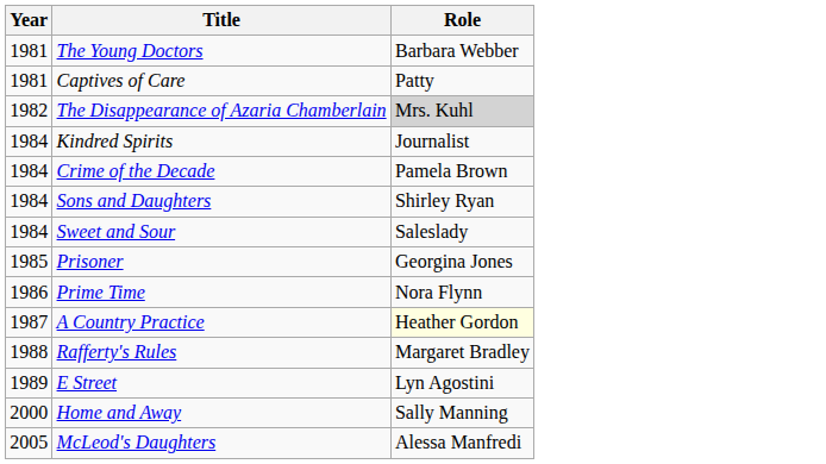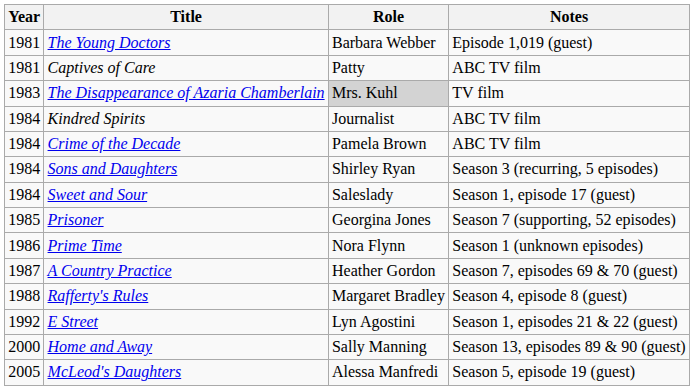 <table class="wikitable">
 <tr>
 <th>Year</th>
 <th>Title</th>
 <th>Role</th>
+<th>Notes</th>
 </tr>
 <tr>
 <td>1981</td>
 <td><em><a href='#'>The Young Doctors</a></em></td>
 <td>Barbara Webber</td>
+<td>Episode 1,019 (guest)</td>
 </tr>
 <tr>
 <td>1981</td>
 <td><em>Captives of Care</em></td>
 <td>Patty</td>
+<td>ABC TV film</td>
 </tr>
 <tr>
-<td>1982</td>
+<td>1983</td>
 <td><em><a href='#'>The Disappearance of Azaria Chamberlain</a></em></td>
 <td style="background: lightgrey;">Mrs. Kuhl</td>
+<td>TV film</td>
 </tr>
 <tr>
 <td>1984</td>
 <td><em>Kindred Spirits</em></td>
 <td>Journalist</td>
+<td>ABC TV film</td>
 </tr>
 <tr>
 <td>1984</td>
 <td><em><a href='#'>Crime of the Decade</a></em></td>
 <td>Pamela Brown</td>
+<td>ABC TV film</td>
 </tr>
 <tr>
 <td>1984</td>
 <td><em><a href='#'>Sons and Daughters</a></em></td>
 <td>Shirley Ryan</td>
+<td>Season 3 (recurring, 5 episodes)</td>
 </tr>
 <tr>
 <td>1984</td>
 <td><em><a href='#'>Sweet and Sour</a></em></td>
 <td>Saleslady</td>
+<td>Season 1, episode 17 (guest)</td>
 </tr>
 <tr>
 <td>1985</td>
 <td><em><a href='#'>Prisoner</a></em></td>
 <td>Georgina Jones</td>
+<td>Season 7 (supporting, 52 episodes)</td>
 </tr>
 <tr>
 <td>1986</td>
 <td><em><a href='#'>Prime Time</a></em></td>
 <td>Nora Flynn</td>
+<td>Season 1 (unknown episodes)</td>
 </tr>
 <tr>
 <td>1987</td>
 <td><em><a href='#'>A Country Practice</a></em></td>
-<td style="background: lightyellow;">Heather Gordon</td>
+<td>Heather Gordon</td>
+<td>Season 7, episodes 69 & 70 (guest)</td>
 </tr>
 <tr>
 <td>1988</td>
 <td><em><a href='#'>Rafferty's Rules</a></em></td>
 <td>Margaret Bradley</td>
+<td>Season 4, episode 8 (guest)</td>
 </tr>
 <tr>
-<td>1989</td>
+<td>1992</td>
 <td><em><a href='#'>E Street</a></em></td>
 <td>Lyn Agostini</td>
+<td>Season 1, episodes 21 & 22 (guest)</td>
 </tr>
 <tr>
 <td>2000</td>
 <td><em><a href='#'>Home and Away</a></em></td>
 <td>Sally Manning</td>
+<td>Season 13, episodes 89 & 90 (guest)</td>
 </tr>
 <tr>
 <td>2005</td>
 <td><em><a href='#'>McLeod's Daughters</a></em></td>
 <td>Alessa Manfredi</td>
+<td>Season 5, episode 19 (guest)</td>
 </tr>
 </table>
